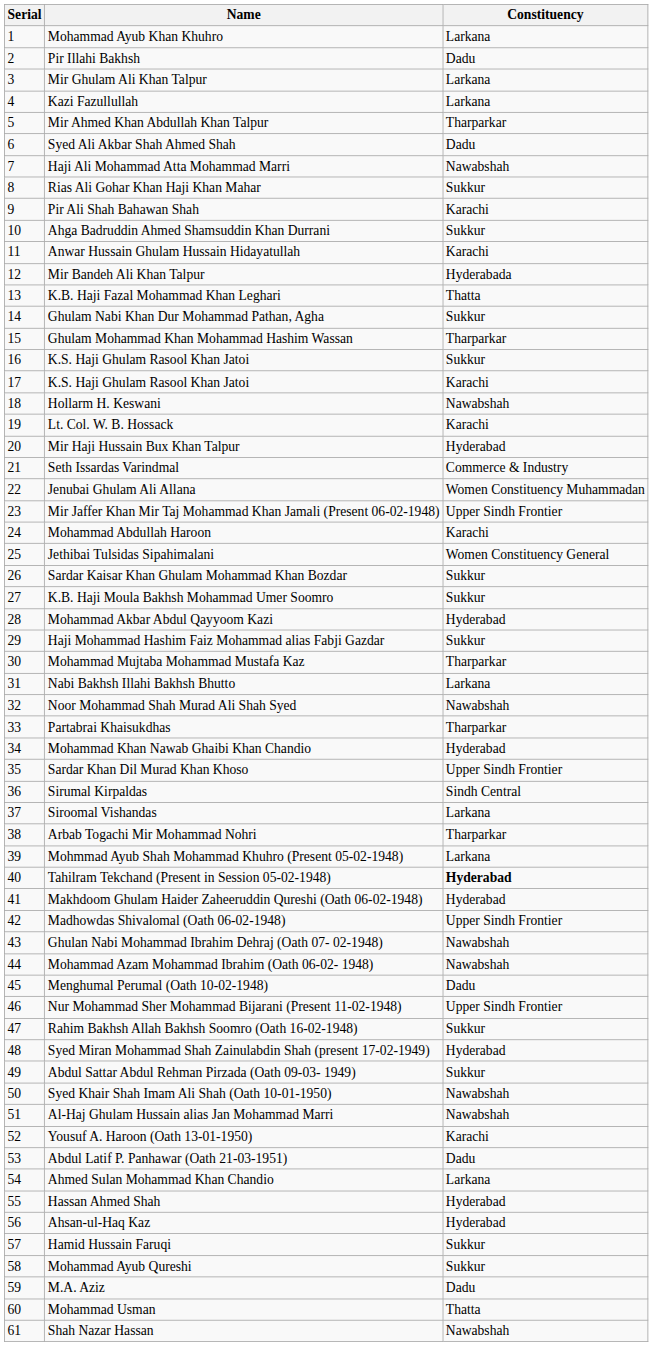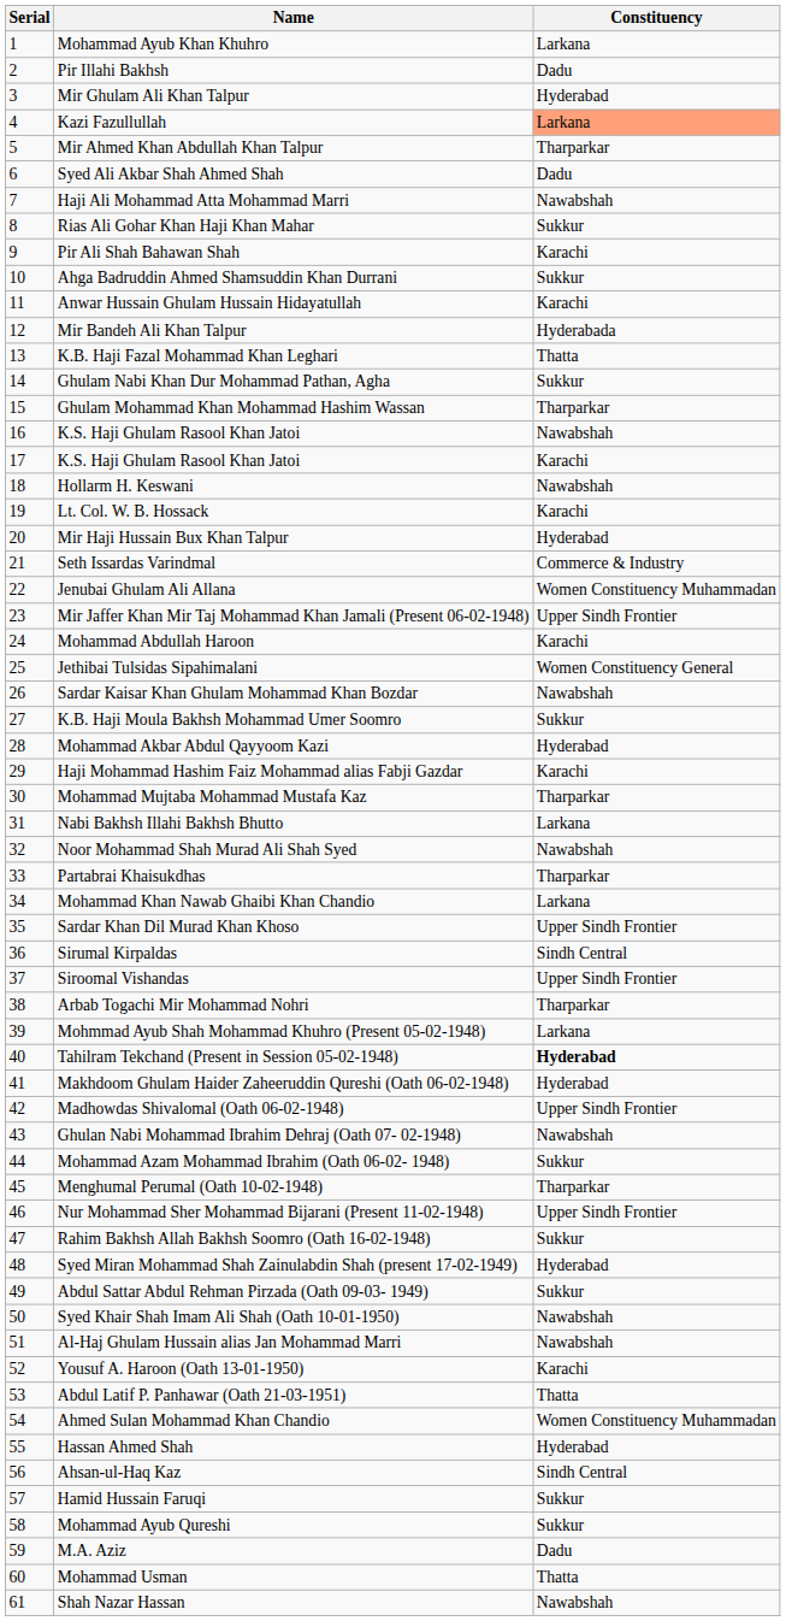 <table class="wikitable">
 <tr>
 <th>Serial</th>
 <th>Name</th>
 <th>Constituency</th>
 </tr>
 <tr>
 <td>1</td>
 <td>Mohammad Ayub Khan Khuhro</td>
 <td>Larkana</td>
 </tr>
 <tr>
 <td>2</td>
 <td>Pir Illahi Bakhsh</td>
 <td>Dadu</td>
 </tr>
 <tr>
 <td>3</td>
 <td>Mir Ghulam Ali Khan Talpur</td>
-<td>Larkana</td>
+<td>Hyderabad</td>
 </tr>
 <tr>
 <td>4</td>
 <td>Kazi Fazullullah</td>
-<td>Larkana</td>
+<td style="background: lightsalmon;">Larkana</td>
 </tr>
 <tr>
 <td>5</td>
 <td>Mir Ahmed Khan Abdullah Khan Talpur</td>
 <td>Tharparkar</td>
 </tr>
 <tr>
 <td>6</td>
 <td>Syed Ali Akbar Shah Ahmed Shah</td>
 <td>Dadu</td>
 </tr>
 <tr>
 <td>7</td>
 <td>Haji Ali Mohammad Atta Mohammad Marri</td>
 <td>Nawabshah</td>
 </tr>
 <tr>
 <td>8</td>
 <td>Rias Ali Gohar Khan Haji Khan Mahar</td>
 <td>Sukkur</td>
 </tr>
 <tr>
 <td>9</td>
 <td>Pir Ali Shah Bahawan Shah</td>
 <td>Karachi</td>
 </tr>
 <tr>
 <td>10</td>
 <td>Ahga Badruddin Ahmed Shamsuddin Khan Durrani</td>
 <td>Sukkur</td>
 </tr>
 <tr>
 <td>11</td>
 <td>Anwar Hussain Ghulam Hussain Hidayatullah</td>
 <td>Karachi</td>
 </tr>
 <tr>
 <td>12</td>
 <td>Mir Bandeh Ali Khan Talpur</td>
 <td>Hyderabada</td>
 </tr>
 <tr>
 <td>13</td>
 <td>K.B. Haji Fazal Mohammad Khan Leghari</td>
 <td>Thatta</td>
 </tr>
 <tr>
 <td>14</td>
 <td>Ghulam Nabi Khan Dur Mohammad Pathan, Agha</td>
 <td>Sukkur</td>
 </tr>
 <tr>
 <td>15</td>
 <td>Ghulam Mohammad Khan Mohammad Hashim Wassan</td>
 <td>Tharparkar</td>
 </tr>
 <tr>
 <td>16</td>
 <td>K.S. Haji Ghulam Rasool Khan Jatoi</td>
-<td>Sukkur</td>
+<td>Nawabshah</td>
 </tr>
 <tr>
 <td>17</td>
 <td>K.S. Haji Ghulam Rasool Khan Jatoi</td>
 <td>Karachi</td>
 </tr>
 <tr>
 <td>18</td>
 <td>Hollarm H. Keswani</td>
 <td>Nawabshah</td>
 </tr>
 <tr>
 <td>19</td>
 <td>Lt. Col. W. B. Hossack</td>
 <td>Karachi</td>
 </tr>
 <tr>
 <td>20</td>
 <td>Mir Haji Hussain Bux Khan Talpur</td>
 <td>Hyderabad</td>
 </tr>
 <tr>
 <td>21</td>
 <td>Seth Issardas Varindmal</td>
 <td>Commerce & Industry</td>
 </tr>
 <tr>
 <td>22</td>
 <td>Jenubai Ghulam Ali Allana</td>
 <td>Women Constituency Muhammadan</td>
 </tr>
 <tr>
 <td>23</td>
 <td>Mir Jaffer Khan Mir Taj Mohammad Khan Jamali (Present 06-02-1948)</td>
 <td>Upper Sindh Frontier</td>
 </tr>
 <tr>
 <td>24</td>
 <td>Mohammad Abdullah Haroon</td>
 <td>Karachi</td>
 </tr>
 <tr>
 <td>25</td>
 <td>Jethibai Tulsidas Sipahimalani</td>
 <td>Women Constituency General</td>
 </tr>
 <tr>
 <td>26</td>
 <td>Sardar Kaisar Khan Ghulam Mohammad Khan Bozdar</td>
-<td>Sukkur</td>
+<td>Nawabshah</td>
 </tr>
 <tr>
 <td>27</td>
 <td>K.B. Haji Moula Bakhsh Mohammad Umer Soomro</td>
 <td>Sukkur</td>
 </tr>
 <tr>
 <td>28</td>
 <td>Mohammad Akbar Abdul Qayyoom Kazi</td>
 <td>Hyderabad</td>
 </tr>
 <tr>
 <td>29</td>
 <td>Haji Mohammad Hashim Faiz Mohammad alias Fabji Gazdar</td>
-<td>Sukkur</td>
+<td>Karachi</td>
 </tr>
 <tr>
 <td>30</td>
 <td>Mohammad Mujtaba Mohammad Mustafa Kaz</td>
 <td>Tharparkar</td>
 </tr>
 <tr>
 <td>31</td>
 <td>Nabi Bakhsh Illahi Bakhsh Bhutto</td>
 <td>Larkana</td>
 </tr>
 <tr>
 <td>32</td>
 <td>Noor Mohammad Shah Murad Ali Shah Syed</td>
 <td>Nawabshah</td>
 </tr>
 <tr>
 <td>33</td>
 <td>Partabrai Khaisukdhas</td>
 <td>Tharparkar</td>
 </tr>
 <tr>
 <td>34</td>
 <td>Mohammad Khan Nawab Ghaibi Khan Chandio</td>
-<td>Hyderabad</td>
+<td>Larkana</td>
 </tr>
 <tr>
 <td>35</td>
 <td>Sardar Khan Dil Murad Khan Khoso</td>
 <td>Upper Sindh Frontier</td>
 </tr>
 <tr>
 <td>36</td>
 <td>Sirumal Kirpaldas</td>
 <td>Sindh Central</td>
 </tr>
 <tr>
 <td>37</td>
 <td>Siroomal Vishandas</td>
-<td>Larkana</td>
+<td>Upper Sindh Frontier</td>
 </tr>
 <tr>
 <td>38</td>
 <td>Arbab Togachi Mir Mohammad Nohri</td>
 <td>Tharparkar</td>
 </tr>
 <tr>
 <td>39</td>
 <td>Mohmmad Ayub Shah Mohammad Khuhro (Present 05-02-1948)</td>
 <td>Larkana</td>
 </tr>
 <tr>
 <td>40</td>
 <td>Tahilram Tekchand (Present in Session 05-02-1948)</td>
 <td><strong>Hyderabad</strong></td>
 </tr>
 <tr>
 <td>41</td>
 <td>Makhdoom Ghulam Haider Zaheeruddin Qureshi (Oath 06-02-1948)</td>
 <td>Hyderabad</td>
 </tr>
 <tr>
 <td>42</td>
 <td>Madhowdas Shivalomal (Oath 06-02-1948)</td>
 <td>Upper Sindh Frontier</td>
 </tr>
 <tr>
 <td>43</td>
 <td>Ghulan Nabi Mohammad Ibrahim Dehraj (Oath 07- 02-1948)</td>
 <td>Nawabshah</td>
 </tr>
 <tr>
 <td>44</td>
 <td>Mohammad Azam Mohammad Ibrahim (Oath 06-02- 1948)</td>
-<td>Nawabshah</td>
+<td>Sukkur</td>
 </tr>
 <tr>
 <td>45</td>
 <td>Menghumal Perumal (Oath 10-02-1948)</td>
-<td>Dadu</td>
+<td>Tharparkar</td>
 </tr>
 <tr>
 <td>46</td>
 <td>Nur Mohammad Sher Mohammad Bijarani (Present 11-02-1948)</td>
 <td>Upper Sindh Frontier</td>
 </tr>
 <tr>
 <td>47</td>
 <td>Rahim Bakhsh Allah Bakhsh Soomro (Oath 16-02-1948)</td>
 <td>Sukkur</td>
 </tr>
 <tr>
 <td>48</td>
 <td>Syed Miran Mohammad Shah Zainulabdin Shah (present 17-02-1949)</td>
 <td>Hyderabad</td>
 </tr>
 <tr>
 <td>49</td>
 <td>Abdul Sattar Abdul Rehman Pirzada (Oath 09-03- 1949)</td>
 <td>Sukkur</td>
 </tr>
 <tr>
 <td>50</td>
 <td>Syed Khair Shah Imam Ali Shah (Oath 10-01-1950)</td>
 <td>Nawabshah</td>
 </tr>
 <tr>
 <td>51</td>
 <td>Al-Haj Ghulam Hussain alias Jan Mohammad Marri</td>
 <td>Nawabshah</td>
 </tr>
 <tr>
 <td>52</td>
 <td>Yousuf A. Haroon (Oath 13-01-1950)</td>
 <td>Karachi</td>
 </tr>
 <tr>
 <td>53</td>
 <td>Abdul Latif P. Panhawar (Oath 21-03-1951)</td>
-<td>Dadu</td>
+<td>Thatta</td>
 </tr>
 <tr>
 <td>54</td>
 <td>Ahmed Sulan Mohammad Khan Chandio</td>
-<td>Larkana</td>
+<td>Women Constituency Muhammadan</td>
 </tr>
 <tr>
 <td>55</td>
 <td>Hassan Ahmed Shah</td>
 <td>Hyderabad</td>
 </tr>
 <tr>
 <td>56</td>
 <td>Ahsan-ul-Haq Kaz</td>
-<td>Hyderabad</td>
+<td>Sindh Central</td>
 </tr>
 <tr>
 <td>57</td>
 <td>Hamid Hussain Faruqi</td>
 <td>Sukkur</td>
 </tr>
 <tr>
 <td>58</td>
 <td>Mohammad Ayub Qureshi</td>
 <td>Sukkur</td>
 </tr>
 <tr>
 <td>59</td>
 <td>M.A. Aziz</td>
 <td>Dadu</td>
 </tr>
 <tr>
 <td>60</td>
 <td>Mohammad Usman</td>
 <td>Thatta</td>
 </tr>
 <tr>
 <td>61</td>
 <td>Shah Nazar Hassan</td>
 <td>Nawabshah</td>
 </tr>
 </table>
